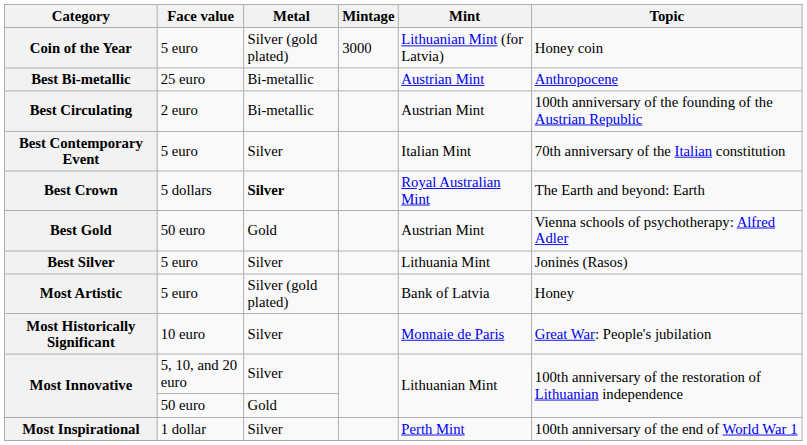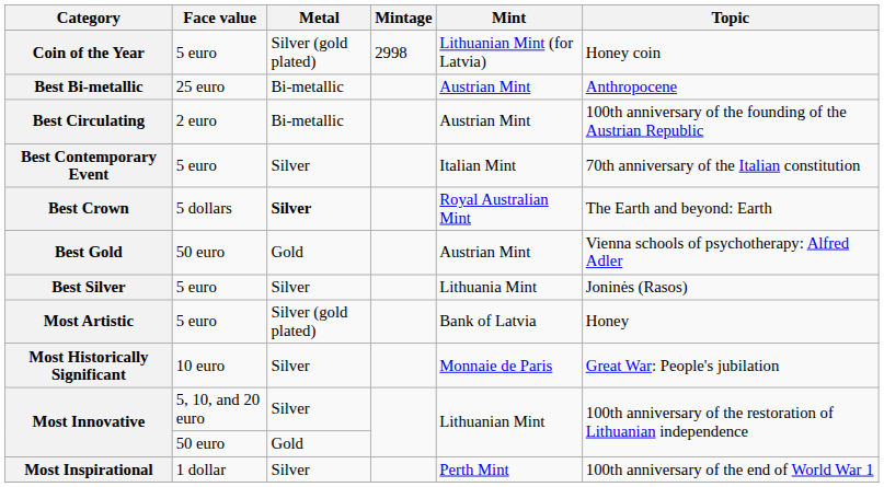 <table class="wikitable plainrowheaders">
 <tr>
 <th>Category</th>
 <th>Face value</th>
 <th>Metal</th>
 <th>Mintage</th>
 <th>Mint</th>
 <th>Topic</th>
 </tr>
 <tr>
 <th scope="row">Coin of the Year</th>
 <td>5 euro</td>
 <td>Silver (gold plated)</td>
-<td>3000</td>
+<td>2998</td>
 <td><a href='#'>Lithuanian Mint</a> (for Latvia)</td>
 <td>Honey coin</td>
 </tr>
 <tr>
 <th scope="row">Best Bi-metallic</th>
 <td>25 euro</td>
 <td>Bi-metallic</td>
 <td></td>
 <td><a href='#'>Austrian Mint</a></td>
 <td><a href='#'>Anthropocene</a></td>
 </tr>
 <tr>
 <th scope="row">Best Circulating</th>
 <td>2 euro</td>
 <td>Bi-metallic</td>
 <td></td>
 <td>Austrian Mint</td>
 <td>100th anniversary of the founding of the <a href='#'>Austrian Republic</a></td>
 </tr>
 <tr>
 <th scope="row">Best Contemporary Event</th>
 <td>5 euro</td>
 <td>Silver</td>
 <td></td>
 <td>Italian Mint</td>
 <td>70th anniversary of the <a href='#'>Italian</a> constitution</td>
 </tr>
 <tr>
 <th scope="row">Best Crown</th>
 <td>5 dollars</td>
 <td><strong>Silver</strong></td>
 <td></td>
 <td><a href='#'>Royal Australian Mint</a></td>
 <td>The Earth and beyond: Earth</td>
 </tr>
 <tr>
 <th scope="row">Best Gold</th>
 <td>50 euro</td>
 <td>Gold</td>
 <td></td>
 <td>Austrian Mint</td>
 <td>Vienna schools of psychotherapy: <a href='#'>Alfred Adler</a></td>
 </tr>
 <tr>
 <th scope="row">Best Silver</th>
 <td>5 euro</td>
 <td>Silver</td>
 <td></td>
 <td>Lithuania Mint</td>
 <td>Joninės (Rasos)</td>
 </tr>
 <tr>
 <th scope="row">Most Artistic</th>
 <td>5 euro</td>
 <td>Silver (gold plated)</td>
 <td></td>
 <td>Bank of Latvia</td>
 <td>Honey</td>
 </tr>
 <tr>
 <th scope="row">Most Historically Significant</th>
 <td>10 euro</td>
 <td>Silver</td>
 <td></td>
 <td><a href='#'>Monnaie de Paris</a></td>
 <td><a href='#'>Great War</a>: People's jubilation</td>
 </tr>
 <tr>
 <th rowspan="2" scope="row">Most Innovative</th>
 <td>5, 10, and 20 euro</td>
 <td>Silver</td>
 <td rowspan="2"></td>
 <td rowspan="2">Lithuanian Mint</td>
 <td rowspan="2">100th anniversary of the restoration of <a href='#'>Lithuanian</a> independence</td>
 </tr>
 <tr>
 <td>50 euro</td>
 <td>Gold</td>
 </tr>
 <tr>
 <th scope="row">Most Inspirational</th>
 <td>1 dollar</td>
 <td>Silver</td>
 <td></td>
 <td><a href='#'>Perth Mint</a></td>
 <td>100th anniversary of the end of <a href='#'>World War 1</a></td>
 </tr>
 <tr>
 </tr>
 </table>
